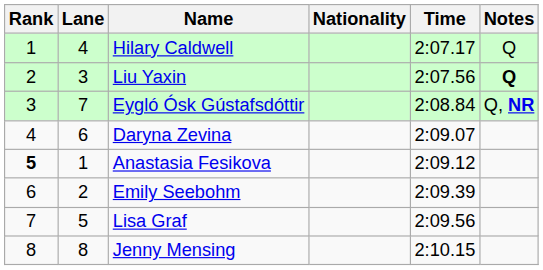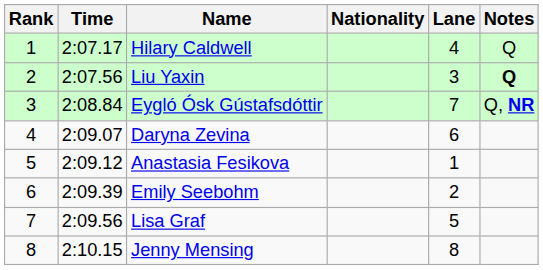 <table class="wikitable sortable" style="text-align:center">
 <tr>
 <th>Rank</th>
-<th>Lane</th>
+<th>Time</th>
 <th>Name</th>
 <th>Nationality</th>
-<th>Time</th>
+<th>Lane</th>
 <th>Notes</th>
 </tr>
 <tr bgcolor=ccffcc>
 <td>1</td>
-<td>4</td>
+<td>2:07.17</td>
 <td align=left><a href='#'>Hilary Caldwell</a></td>
 <td align=left></td>
-<td>2:07.17</td>
+<td>4</td>
 <td>Q</td>
 </tr>
 <tr bgcolor=ccffcc>
 <td>2</td>
-<td>3</td>
+<td>2:07.56</td>
 <td align=left><a href='#'>Liu Yaxin</a></td>
 <td align=left></td>
-<td>2:07.56</td>
+<td>3</td>
 <td><strong>Q</strong></td>
 </tr>
 <tr bgcolor=ccffcc>
 <td>3</td>
-<td>7</td>
+<td>2:08.84</td>
 <td align=left><a href='#'>Eygló Ósk Gústafsdóttir</a></td>
 <td align=left></td>
-<td>2:08.84</td>
+<td>7</td>
 <td>Q, <strong><a href='#'>NR</a></strong></td>
 </tr>
 <tr>
 <td>4</td>
-<td>6</td>
+<td>2:09.07</td>
 <td align=left><a href='#'>Daryna Zevina</a></td>
 <td align=left></td>
-<td>2:09.07</td>
+<td>6</td>
 <td></td>
 </tr>
 <tr>
-<td><strong>5</strong></td>
-<td>1</td>
+<td>5</td>
+<td>2:09.12</td>
 <td align=left><a href='#'>Anastasia Fesikova</a></td>
 <td align=left></td>
-<td>2:09.12</td>
+<td>1</td>
 <td></td>
 </tr>
 <tr>
 <td>6</td>
-<td>2</td>
+<td>2:09.39</td>
 <td align=left><a href='#'>Emily Seebohm</a></td>
 <td align=left></td>
-<td>2:09.39</td>
+<td>2</td>
 <td></td>
 </tr>
 <tr>
 <td>7</td>
-<td>5</td>
+<td>2:09.56</td>
 <td align=left><a href='#'>Lisa Graf</a></td>
 <td align=left></td>
-<td>2:09.56</td>
+<td>5</td>
 <td></td>
 </tr>
 <tr>
 <td>8</td>
-<td>8</td>
+<td>2:10.15</td>
 <td align=left><a href='#'>Jenny Mensing</a></td>
 <td align=left></td>
-<td>2:10.15</td>
+<td>8</td>
 <td></td>
 </tr>
 </table>
